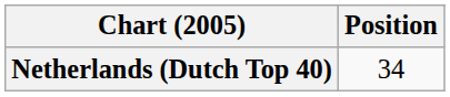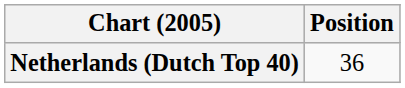 <table class="wikitable plainrowheaders" style="text-align:center">
 <tr>
 <th>Chart (2005)</th>
 <th>Position</th>
 </tr>
 <tr>
 <th scope="row">Netherlands (Dutch Top 40)</th>
-<td>34</td>
+<td>36</td>
 </tr>
 </table>
